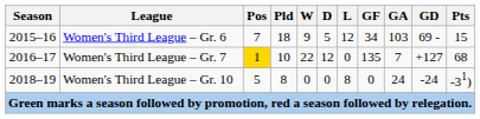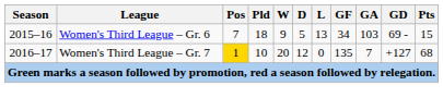 <table class="wikitable">
 <tr>
 <th>Season</th>
 <th>League</th>
 <th>Pos</th>
 <th>Pld</th>
 <th>W</th>
 <th>D</th>
 <th>L</th>
 <th>GF</th>
 <th>GA</th>
 <th>GD</th>
 <th>Pts</th>
 </tr>
 <tr align=center>
 <td>2015–16</td>
 <td align=left><a href='#'>Women's Third League</a> – Gr. 6</td>
 <td>7</td>
 <td>18</td>
 <td>9</td>
 <td>5</td>
-<td>12</td>
+<td>13</td>
 <td>34</td>
 <td>103</td>
 <td>69 -</td>
 <td>15</td>
 </tr>
 <tr align=center>
 <td>2016–17</td>
 <td align=left>Women's Third League – Gr. 7</td>
 <td bgcolor=gold>1</td>
 <td>10</td>
-<td>22</td>
+<td>20</td>
 <td>12</td>
 <td>0</td>
 <td>135</td>
 <td>7</td>
 <td>+127</td>
 <td>68</td>
 </tr>
-<tr align=center>
-<td>2018–19</td>
-<td align=left>Women's Third League – Gr. 10</td>
-<td>5</td>
-<td>8</td>
-<td>0</td>
-<td>0</td>
-<td>8</td>
-<td>0</td>
-<td>24</td>
-<td>-24</td>
-<td>-3<sup>1</sup>)</td>
-</tr>
 <tr bgcolor=#abcdef>
 <td colspan=11 align=center><strong>Green marks a season followed by promotion, red a season followed by relegation.</strong></td>
 </tr>
 </table>
